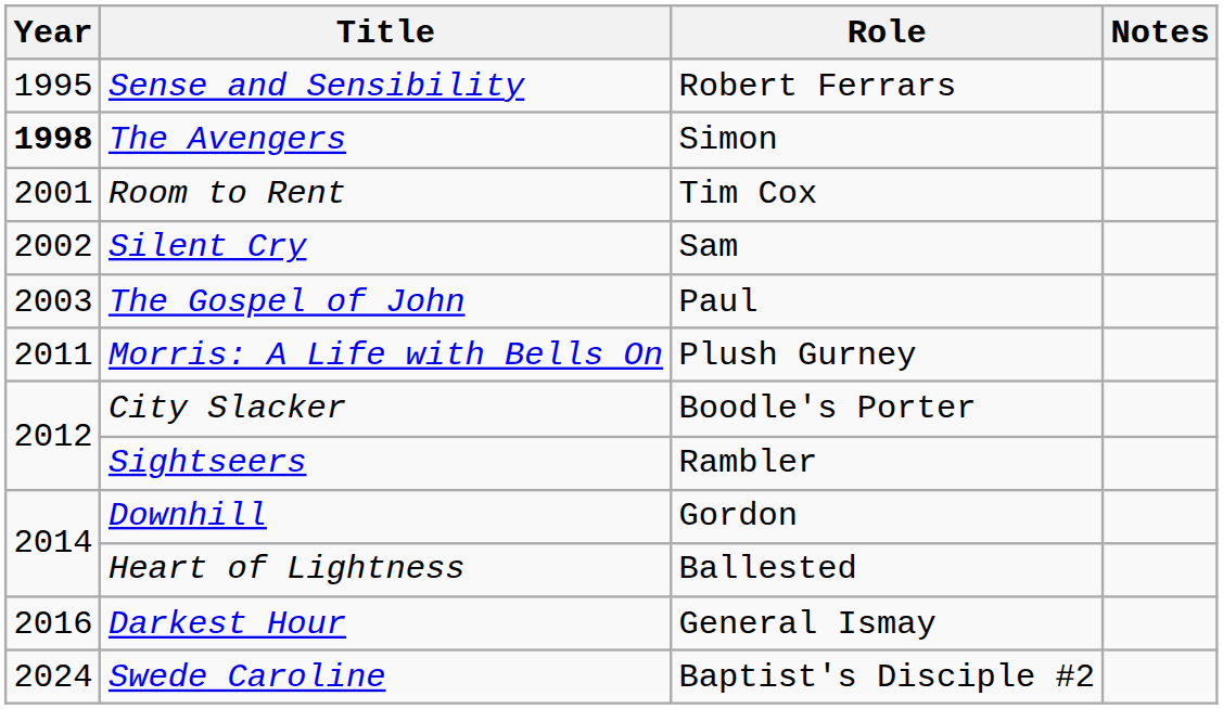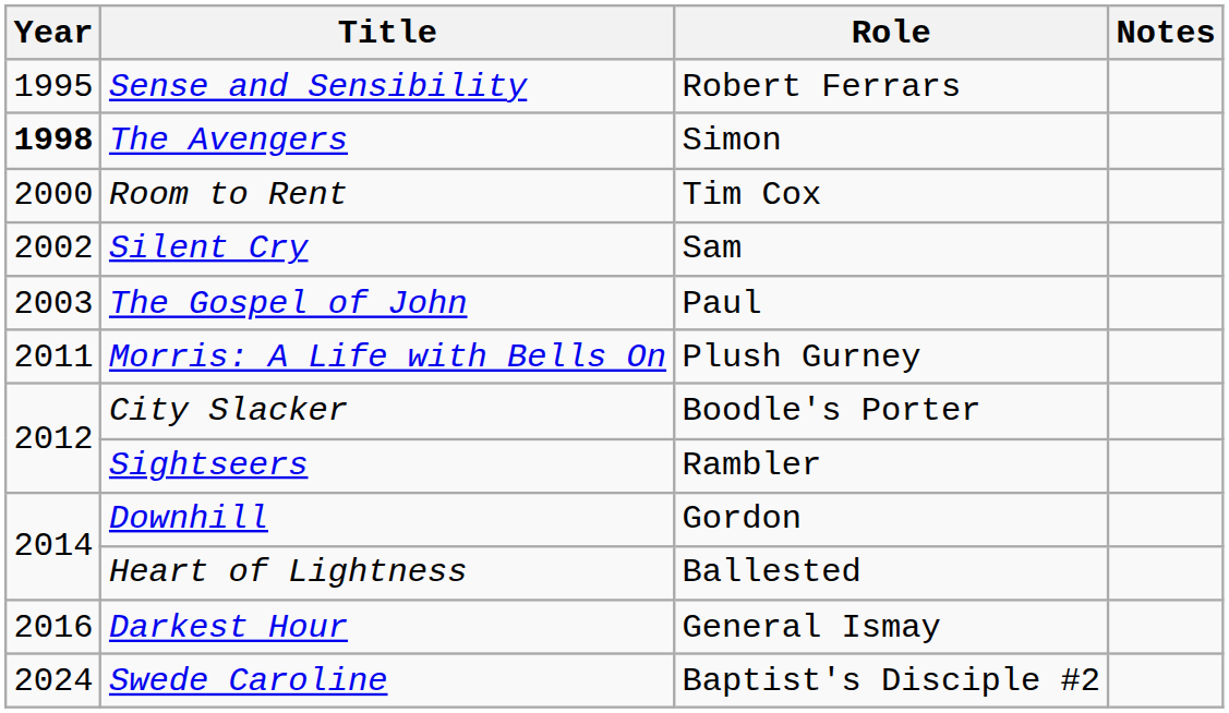 <table class="wikitable">
 <tr>
 <th>Year</th>
 <th>Title</th>
 <th>Role</th>
 <th>Notes</th>
 </tr>
 <tr>
 <td>1995</td>
 <td><em><a href='#'>Sense and Sensibility</a></em></td>
 <td>Robert Ferrars</td>
 <td></td>
 </tr>
 <tr>
 <td><strong>1998</strong></td>
 <td><em><a href='#'>The Avengers</a></em></td>
 <td>Simon</td>
 <td></td>
 </tr>
 <tr>
-<td>2001</td>
+<td>2000</td>
 <td><em>Room to Rent</em></td>
 <td>Tim Cox</td>
 <td></td>
 </tr>
 <tr>
 <td>2002</td>
 <td><em><a href='#'>Silent Cry</a></em></td>
 <td>Sam</td>
 <td></td>
 </tr>
 <tr>
 <td>2003</td>
 <td><em><a href='#'>The Gospel of John</a></em></td>
 <td>Paul</td>
 <td></td>
 </tr>
 <tr>
 <td>2011</td>
 <td><em><a href='#'>Morris: A Life with Bells On</a></em></td>
 <td>Plush Gurney</td>
 <td></td>
 </tr>
 <tr>
 <td rowspan="2">2012</td>
 <td><em>City Slacker</em></td>
 <td>Boodle's Porter</td>
 <td></td>
 </tr>
 <tr>
 <td><em><a href='#'>Sightseers</a></em></td>
 <td>Rambler</td>
 <td></td>
 </tr>
 <tr>
 <td rowspan="2">2014</td>
 <td><em><a href='#'>Downhill</a></em></td>
 <td>Gordon</td>
 <td></td>
 </tr>
 <tr>
 <td><em>Heart of Lightness</em></td>
 <td>Ballested</td>
 <td></td>
 </tr>
 <tr>
 <td>2016</td>
 <td><em><a href='#'>Darkest Hour</a></em></td>
 <td>General Ismay</td>
 <td></td>
 </tr>
 <tr>
 <td>2024</td>
 <td><em><a href='#'>Swede Caroline</a></em></td>
 <td>Baptist's Disciple #2</td>
 <td></td>
 </tr>
 </table>
